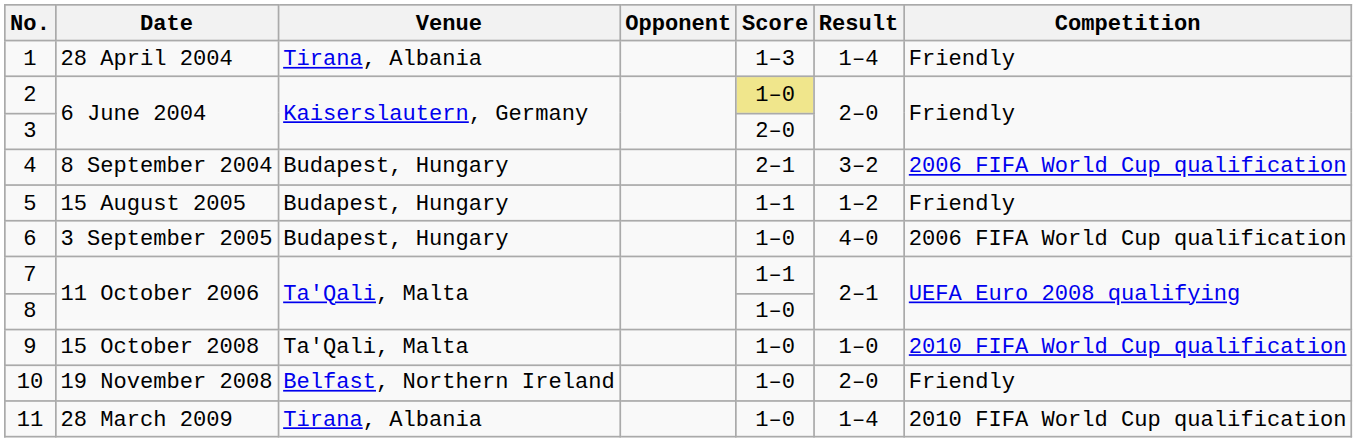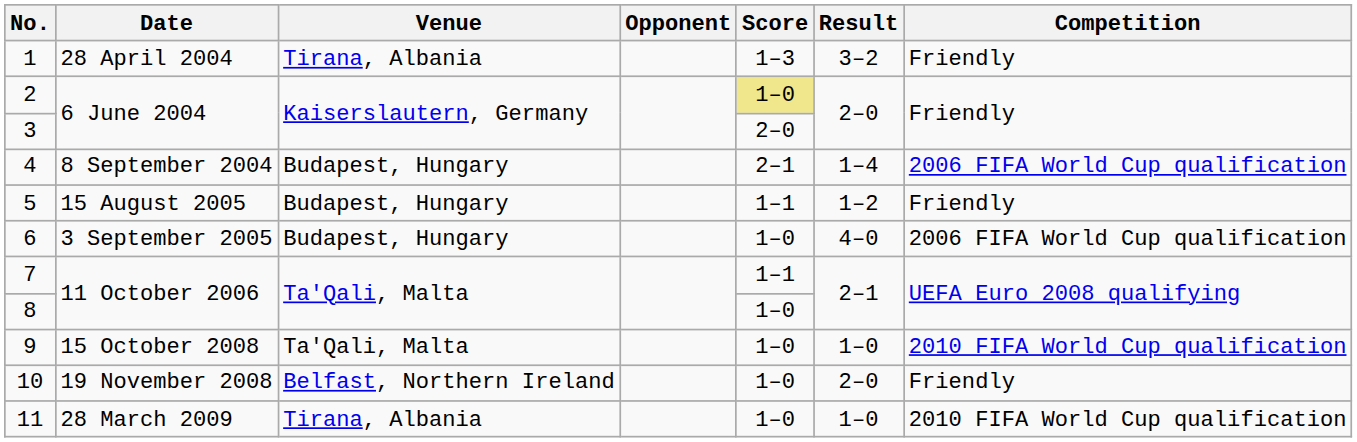 <table class="wikitable sortable">
 <tr>
 <th scope="col">No.</th>
 <th scope="col">Date</th>
 <th scope="col">Venue</th>
 <th scope="col">Opponent</th>
 <th scope="col">Score</th>
 <th scope="col">Result</th>
 <th scope="col">Competition</th>
 </tr>
 <tr>
 <td align="center">1</td>
 <td>28 April 2004</td>
 <td><a href='#'>Tirana</a>, Albania</td>
 <td></td>
 <td align="center">1–3</td>
-<td align="center">1–4</td>
+<td align="center">3–2</td>
 <td>Friendly</td>
 </tr>
 <tr>
 <td align="center">2</td>
 <td rowspan="2">6 June 2004</td>
 <td rowspan="2"><a href='#'>Kaiserslautern</a>, Germany</td>
 <td rowspan="2"></td>
 <td align="center" style="background: khaki;">1–0</td>
 <td rowspan="2" style="text-align:center">2–0</td>
 <td rowspan="2">Friendly</td>
 </tr>
 <tr>
 <td align="center">3</td>
 <td align="center">2–0</td>
 </tr>
 <tr>
 <td align="center">4</td>
 <td>8 September 2004</td>
 <td>Budapest, Hungary</td>
 <td></td>
 <td align="center">2–1</td>
-<td align="center">3–2</td>
+<td align="center">1–4</td>
 <td><a href='#'>2006 FIFA World Cup qualification</a></td>
 </tr>
 <tr>
 <td align="center">5</td>
 <td>15 August 2005</td>
 <td>Budapest, Hungary</td>
 <td></td>
 <td align="center">1–1</td>
 <td align="center">1–2</td>
 <td>Friendly</td>
 </tr>
 <tr>
 <td align="center">6</td>
 <td>3 September 2005</td>
 <td>Budapest, Hungary</td>
 <td></td>
 <td align="center">1–0</td>
 <td align="center">4–0</td>
 <td>2006 FIFA World Cup qualification</td>
 </tr>
 <tr>
 <td align="center">7</td>
 <td rowspan="2">11 October 2006</td>
 <td rowspan="2"><a href='#'>Ta'Qali</a>, Malta</td>
 <td rowspan="2"></td>
 <td align="center">1–1</td>
 <td rowspan="2" style="text-align:center">2–1</td>
 <td rowspan="2"><a href='#'>UEFA Euro 2008 qualifying</a></td>
 </tr>
 <tr>
 <td align="center">8</td>
 <td align="center">1–0</td>
 </tr>
 <tr>
 <td align="center">9</td>
 <td>15 October 2008</td>
 <td>Ta'Qali, Malta</td>
 <td></td>
 <td align="center">1–0</td>
 <td align="center">1–0</td>
 <td><a href='#'>2010 FIFA World Cup qualification</a></td>
 </tr>
 <tr>
 <td align="center">10</td>
 <td>19 November 2008</td>
 <td><a href='#'>Belfast</a>, Northern Ireland</td>
 <td></td>
 <td align="center">1–0</td>
 <td align="center">2–0</td>
 <td>Friendly</td>
 </tr>
 <tr>
 <td align="center">11</td>
 <td>28 March 2009</td>
 <td><a href='#'>Tirana</a>, Albania</td>
 <td></td>
 <td align="center">1–0</td>
-<td align="center">1–4</td>
+<td align="center">1–0</td>
 <td>2010 FIFA World Cup qualification</td>
 </tr>
 </table>
